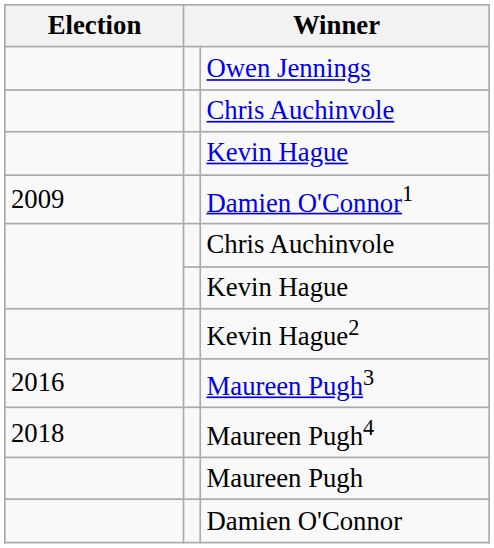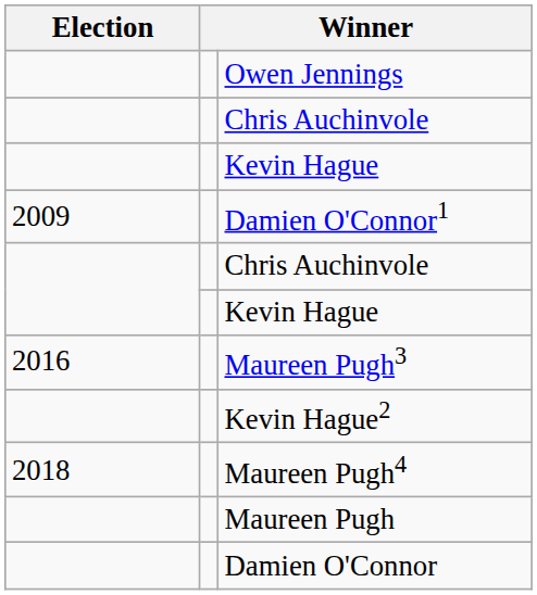 <table class=wikitable>
 <tr>
 <th width=100>Election</th>
 <th width=175 colspan=2>Winner</th>
 </tr>
 <tr>
 <td></td>
 <td bgcolor=></td>
 <td><a href='#'>Owen Jennings</a></td>
 </tr>
 <tr>
 <td></td>
 <td bgcolor=></td>
 <td><a href='#'>Chris Auchinvole</a></td>
 </tr>
 <tr>
 <td></td>
 <td bgcolor=></td>
 <td><a href='#'>Kevin Hague</a></td>
 </tr>
 <tr>
 <td>2009</td>
 <td bgcolor=></td>
 <td><a href='#'>Damien O'Connor</a><sup>1</sup></td>
 </tr>
 <tr>
 <td rowspan=2></td>
 <td bgcolor=></td>
 <td>Chris Auchinvole</td>
 </tr>
 <tr>
 <td bgcolor=></td>
 <td>Kevin Hague</td>
 </tr>
 <tr>
+<td>2016</td>
+<td bgcolor=></td>
+<td><a href='#'>Maureen Pugh</a><sup>3</sup></td>
+</tr>
+<tr>
 <td></td>
 <td bgcolor=></td>
 <td>Kevin Hague<sup>2</sup></td>
-</tr>
-<tr>
-<td>2016</td>
-<td bgcolor=></td>
-<td><a href='#'>Maureen Pugh</a><sup>3</sup></td>
 </tr>
 <tr>
 <td>2018</td>
 <td bgcolor=></td>
 <td>Maureen Pugh<sup>4</sup></td>
 </tr>
 <tr>
 <td></td>
 <td bgcolor=></td>
 <td>Maureen Pugh</td>
 </tr>
 <tr>
 <td></td>
 <td bgcolor=></td>
 <td>Damien O'Connor</td>
 </tr>
 </table>
